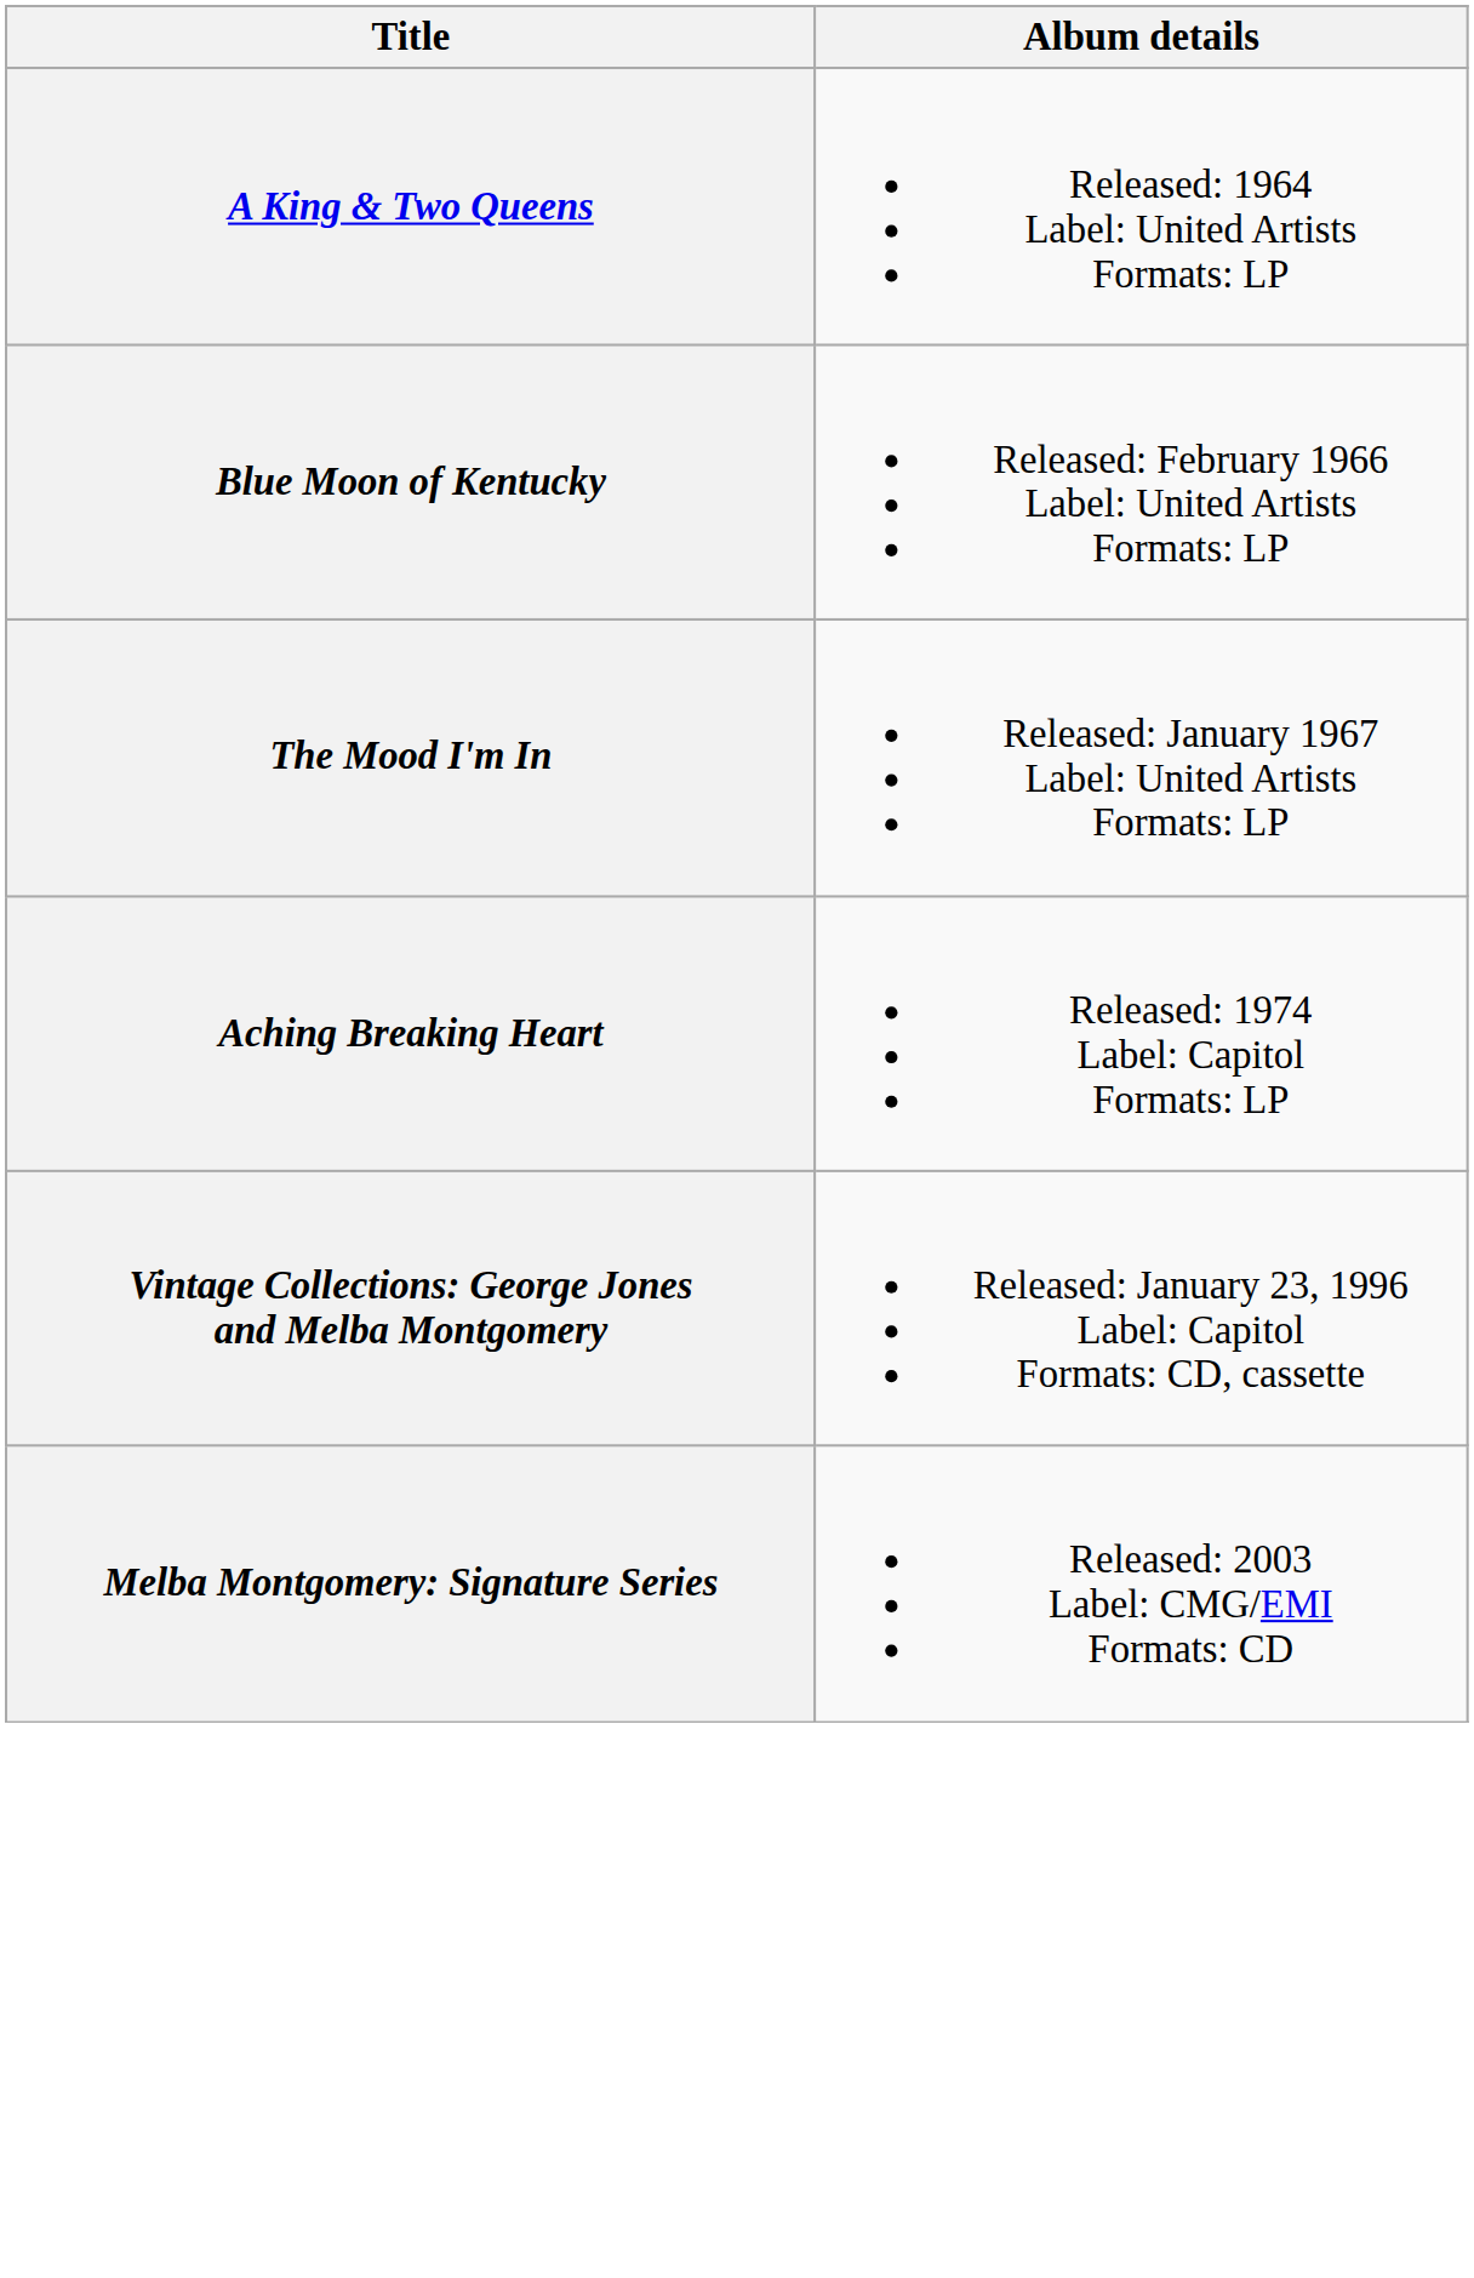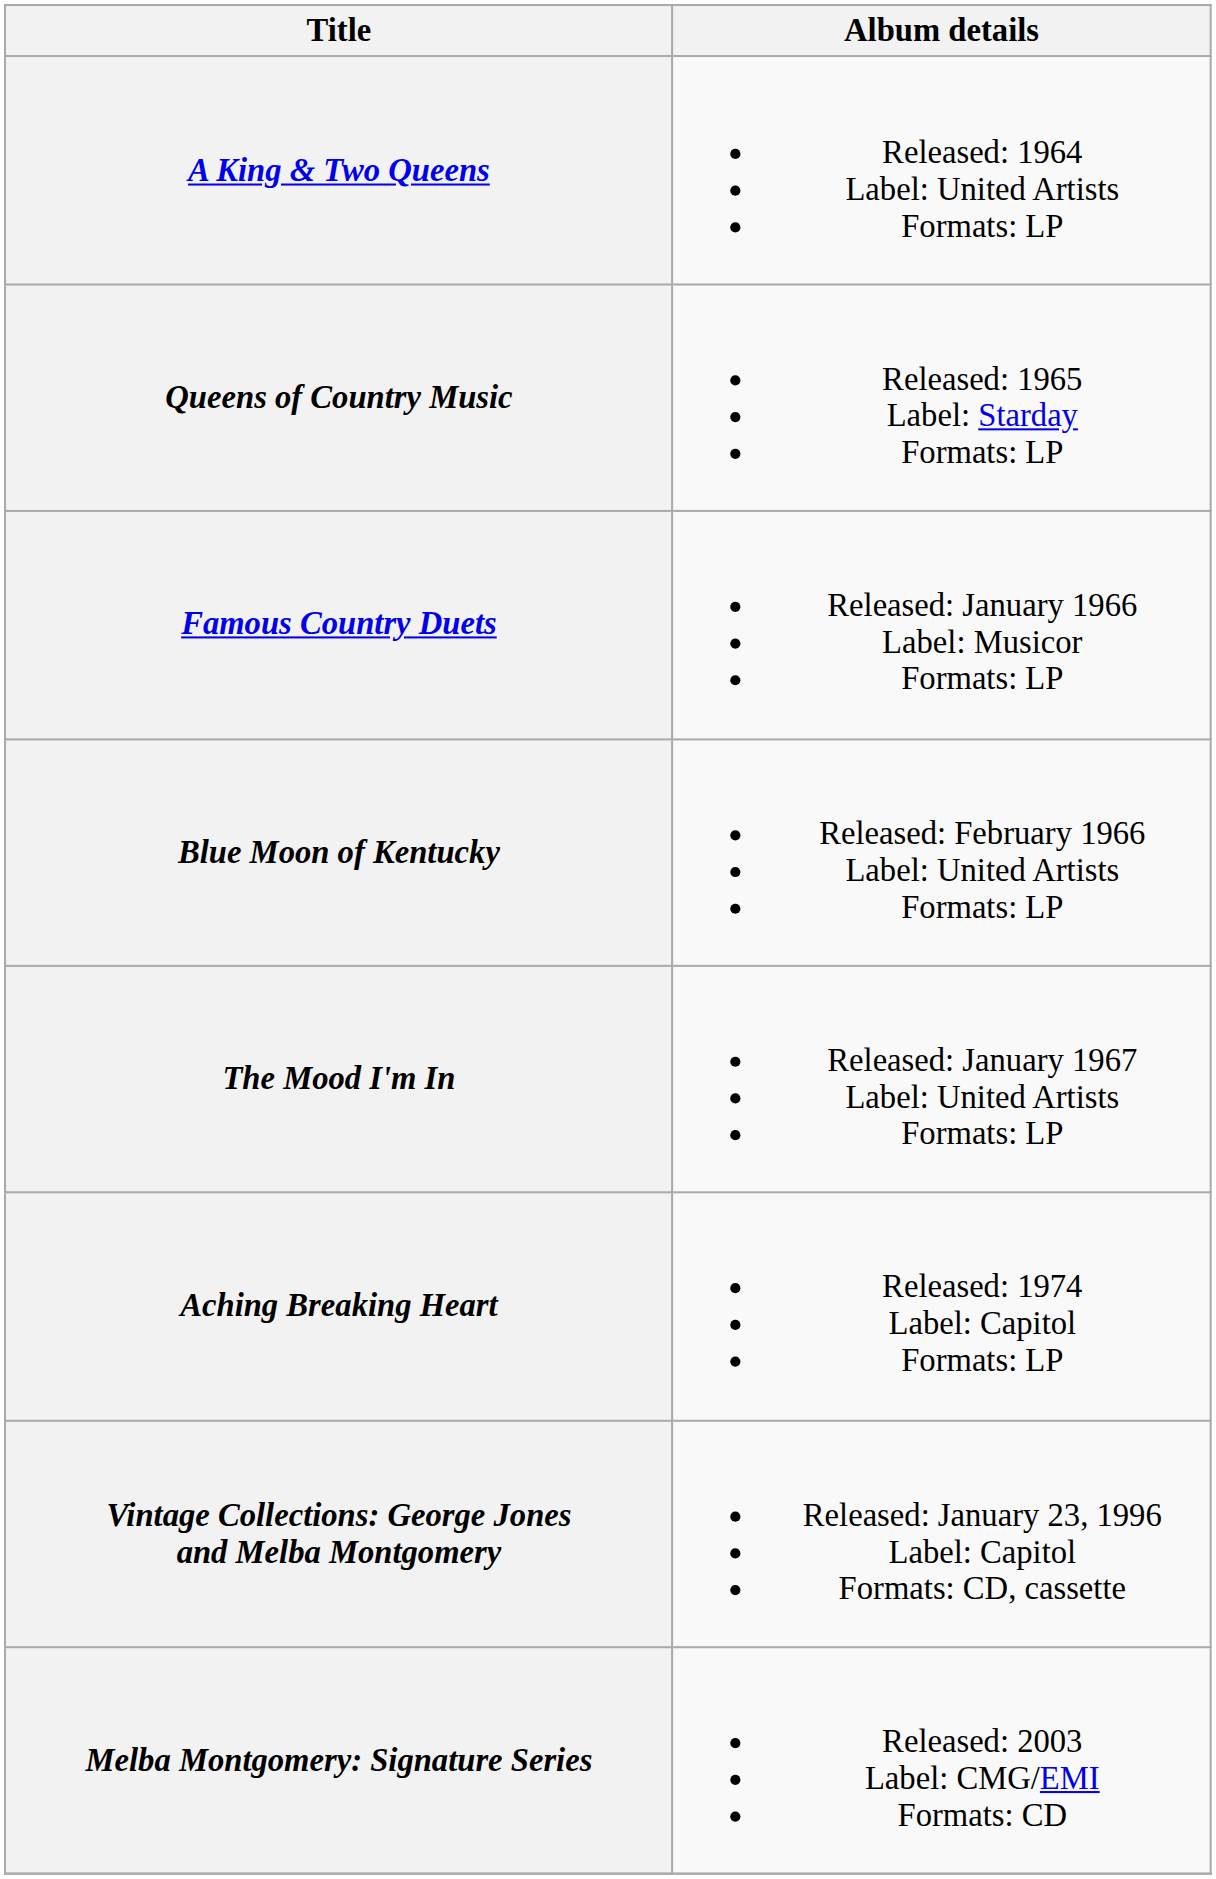 <table class="wikitable plainrowheaders" style="text-align:center;">
 <tr>
 <th scope="col" style="width:20em;">Title</th>
 <th scope="col" style="width:16em;">Album details</th>
 </tr>
 <tr>
 <th scope="row"><em><a href='#'>A King & Two Queens</a></em><br></th>
 <td><br><ul><li>Released: 1964</li><li>Label: United Artists</li><li>Formats: LP</li></ul></td>
+</tr>
+<tr>
+<th scope="row"><em>Queens of Country Music</em><br></th>
+<td><br><ul><li>Released: 1965</li><li>Label: <a href='#'>Starday</a></li><li>Formats: LP</li></ul></td>
+</tr>
+<tr>
+<th scope="row"><em><a href='#'>Famous Country Duets</a></em><br></th>
+<td><br><ul><li>Released: January 1966</li><li>Label: Musicor</li><li>Formats: LP</li></ul></td>
 </tr>
 <tr>
 <th scope="row"><em>Blue Moon of Kentucky</em><br></th>
 <td><br><ul><li>Released: February 1966</li><li>Label: United Artists</li><li>Formats: LP</li></ul></td>
 </tr>
 <tr>
 <th scope="row"><em>The Mood I'm In</em></th>
 <td><br><ul><li>Released: January 1967</li><li>Label: United Artists</li><li>Formats: LP</li></ul></td>
 </tr>
 <tr>
 <th scope="row"><em>Aching Breaking Heart</em></th>
 <td><br><ul><li>Released: 1974</li><li>Label: Capitol</li><li>Formats: LP</li></ul></td>
 </tr>
 <tr>
 <th scope="row"><em>Vintage Collections: George Jones<br>and Melba Montgomery</em><br></th>
 <td><br><ul><li>Released: January 23, 1996</li><li>Label: Capitol</li><li>Formats: CD, cassette</li></ul></td>
 </tr>
 <tr>
 <th scope="row"><em>Melba Montgomery: Signature Series</em></th>
 <td><br><ul><li>Released: 2003</li><li>Label: CMG/<a href='#'>EMI</a></li><li>Formats: CD</li></ul></td>
 </tr>
 <tr>
 </tr>
 </table>
